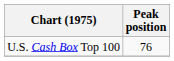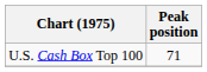 <table class="wikitable">
 <tr>
 <th>Chart (1975)</th>
 <th>Peak<br>position</th>
 </tr>
 <tr>
 <td>U.S. <a href='#'><em>Cash Box</em></a> Top 100</td>
-<td align="center">76</td>
+<td align="center">71</td>
 </tr>
 <tr>
 </tr>
 </table>
